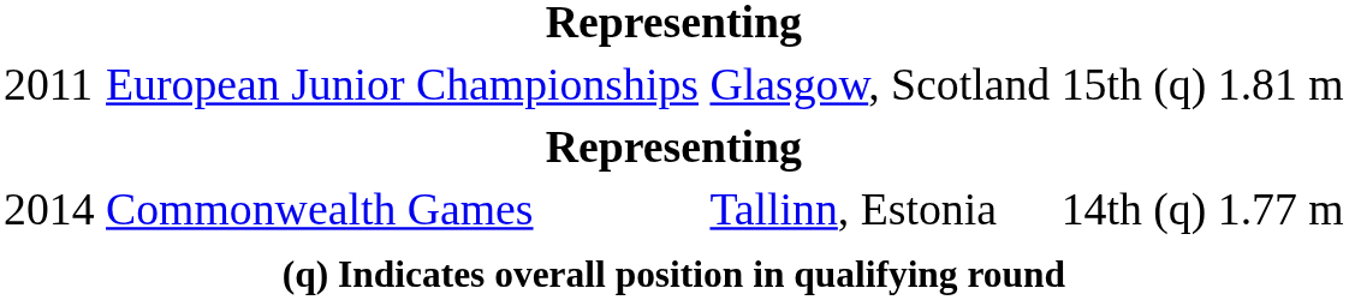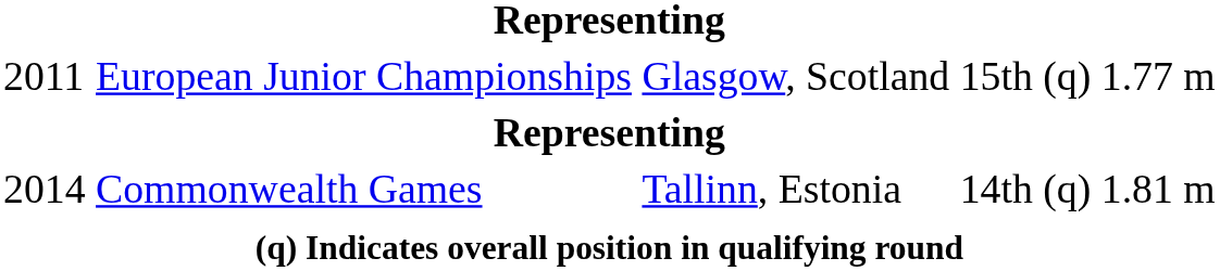 <table>
 <tr>
 <th colspan=6>Representing </th>
 </tr>
 <tr>
 <td>2011</td>
 <td><a href='#'>European Junior Championships</a></td>
 <td><a href='#'>Glasgow</a>, Scotland</td>
 <td>15th (q)</td>
-<td>1.81 m</td>
+<td>1.77 m</td>
 </tr>
 <tr>
 <th colspan=6>Representing </th>
 </tr>
 <tr>
 <td>2014</td>
 <td><a href='#'>Commonwealth Games</a></td>
 <td><a href='#'>Tallinn</a>, Estonia</td>
 <td>14th (q)</td>
-<td>1.77 m</td>
+<td>1.81 m</td>
 </tr>
 <tr>
 <th colspan=6><small><strong>(q) Indicates overall position in qualifying round</strong></small></th>
 </tr>
 </table>
